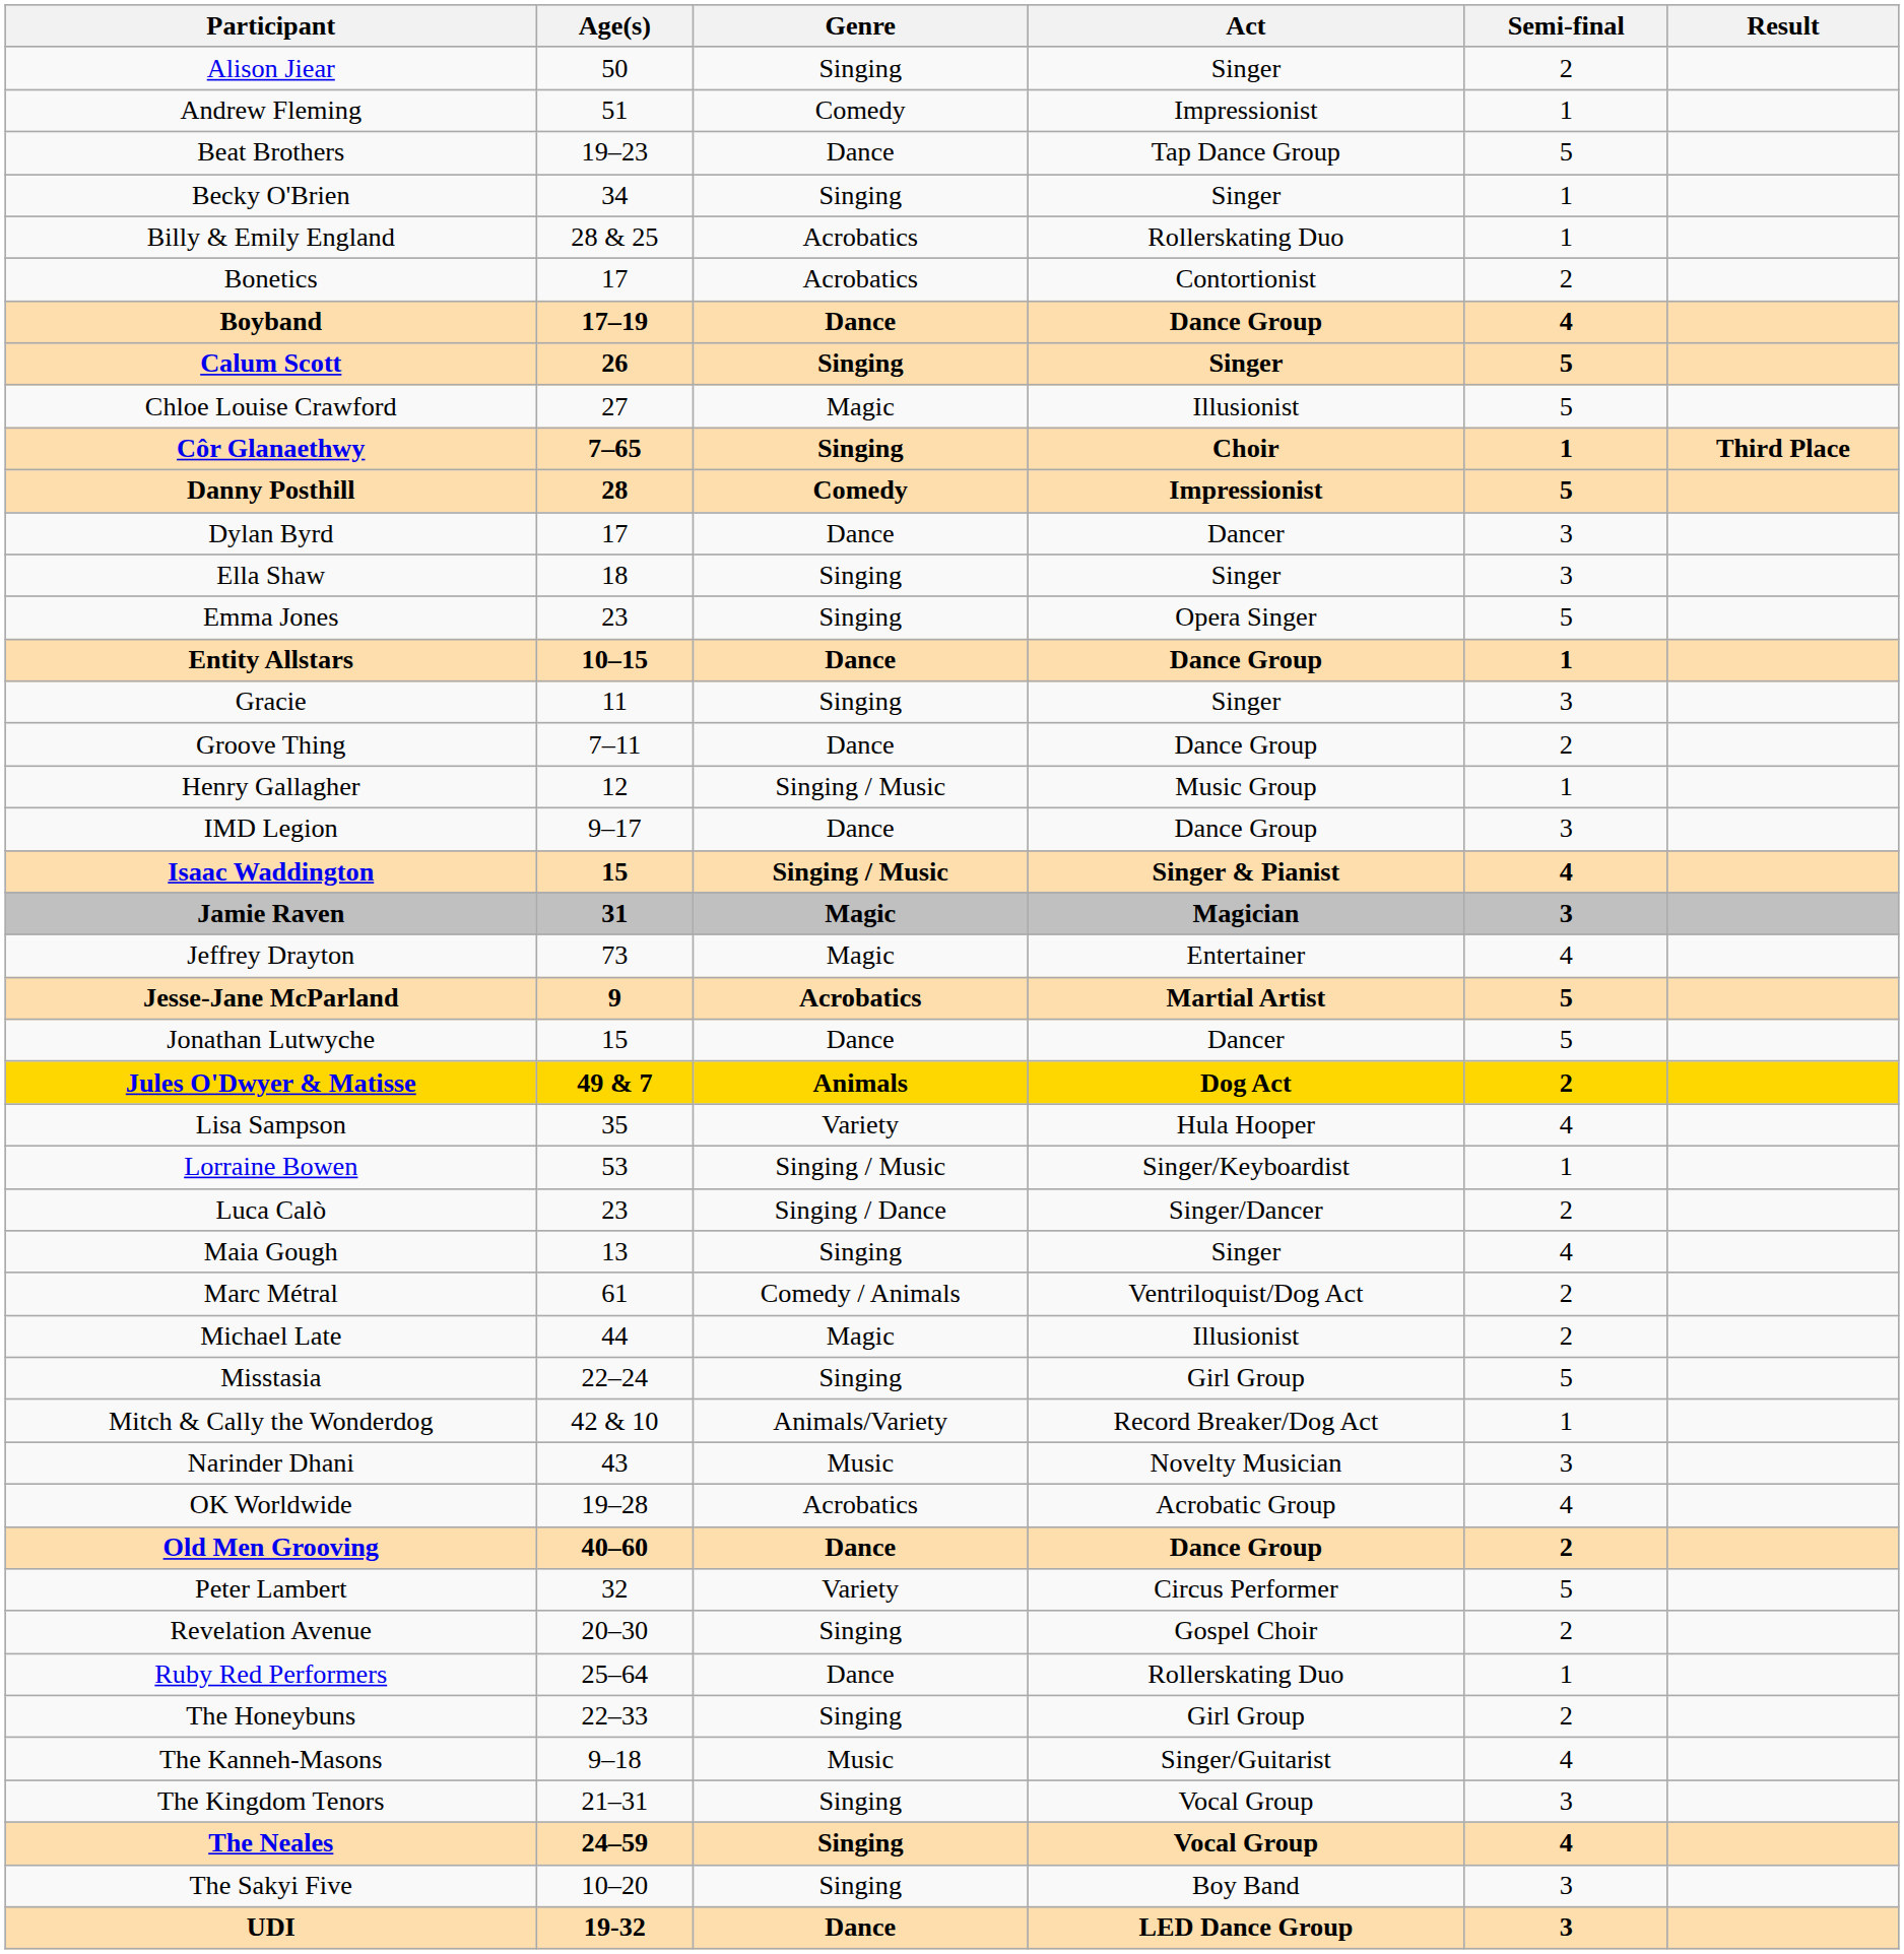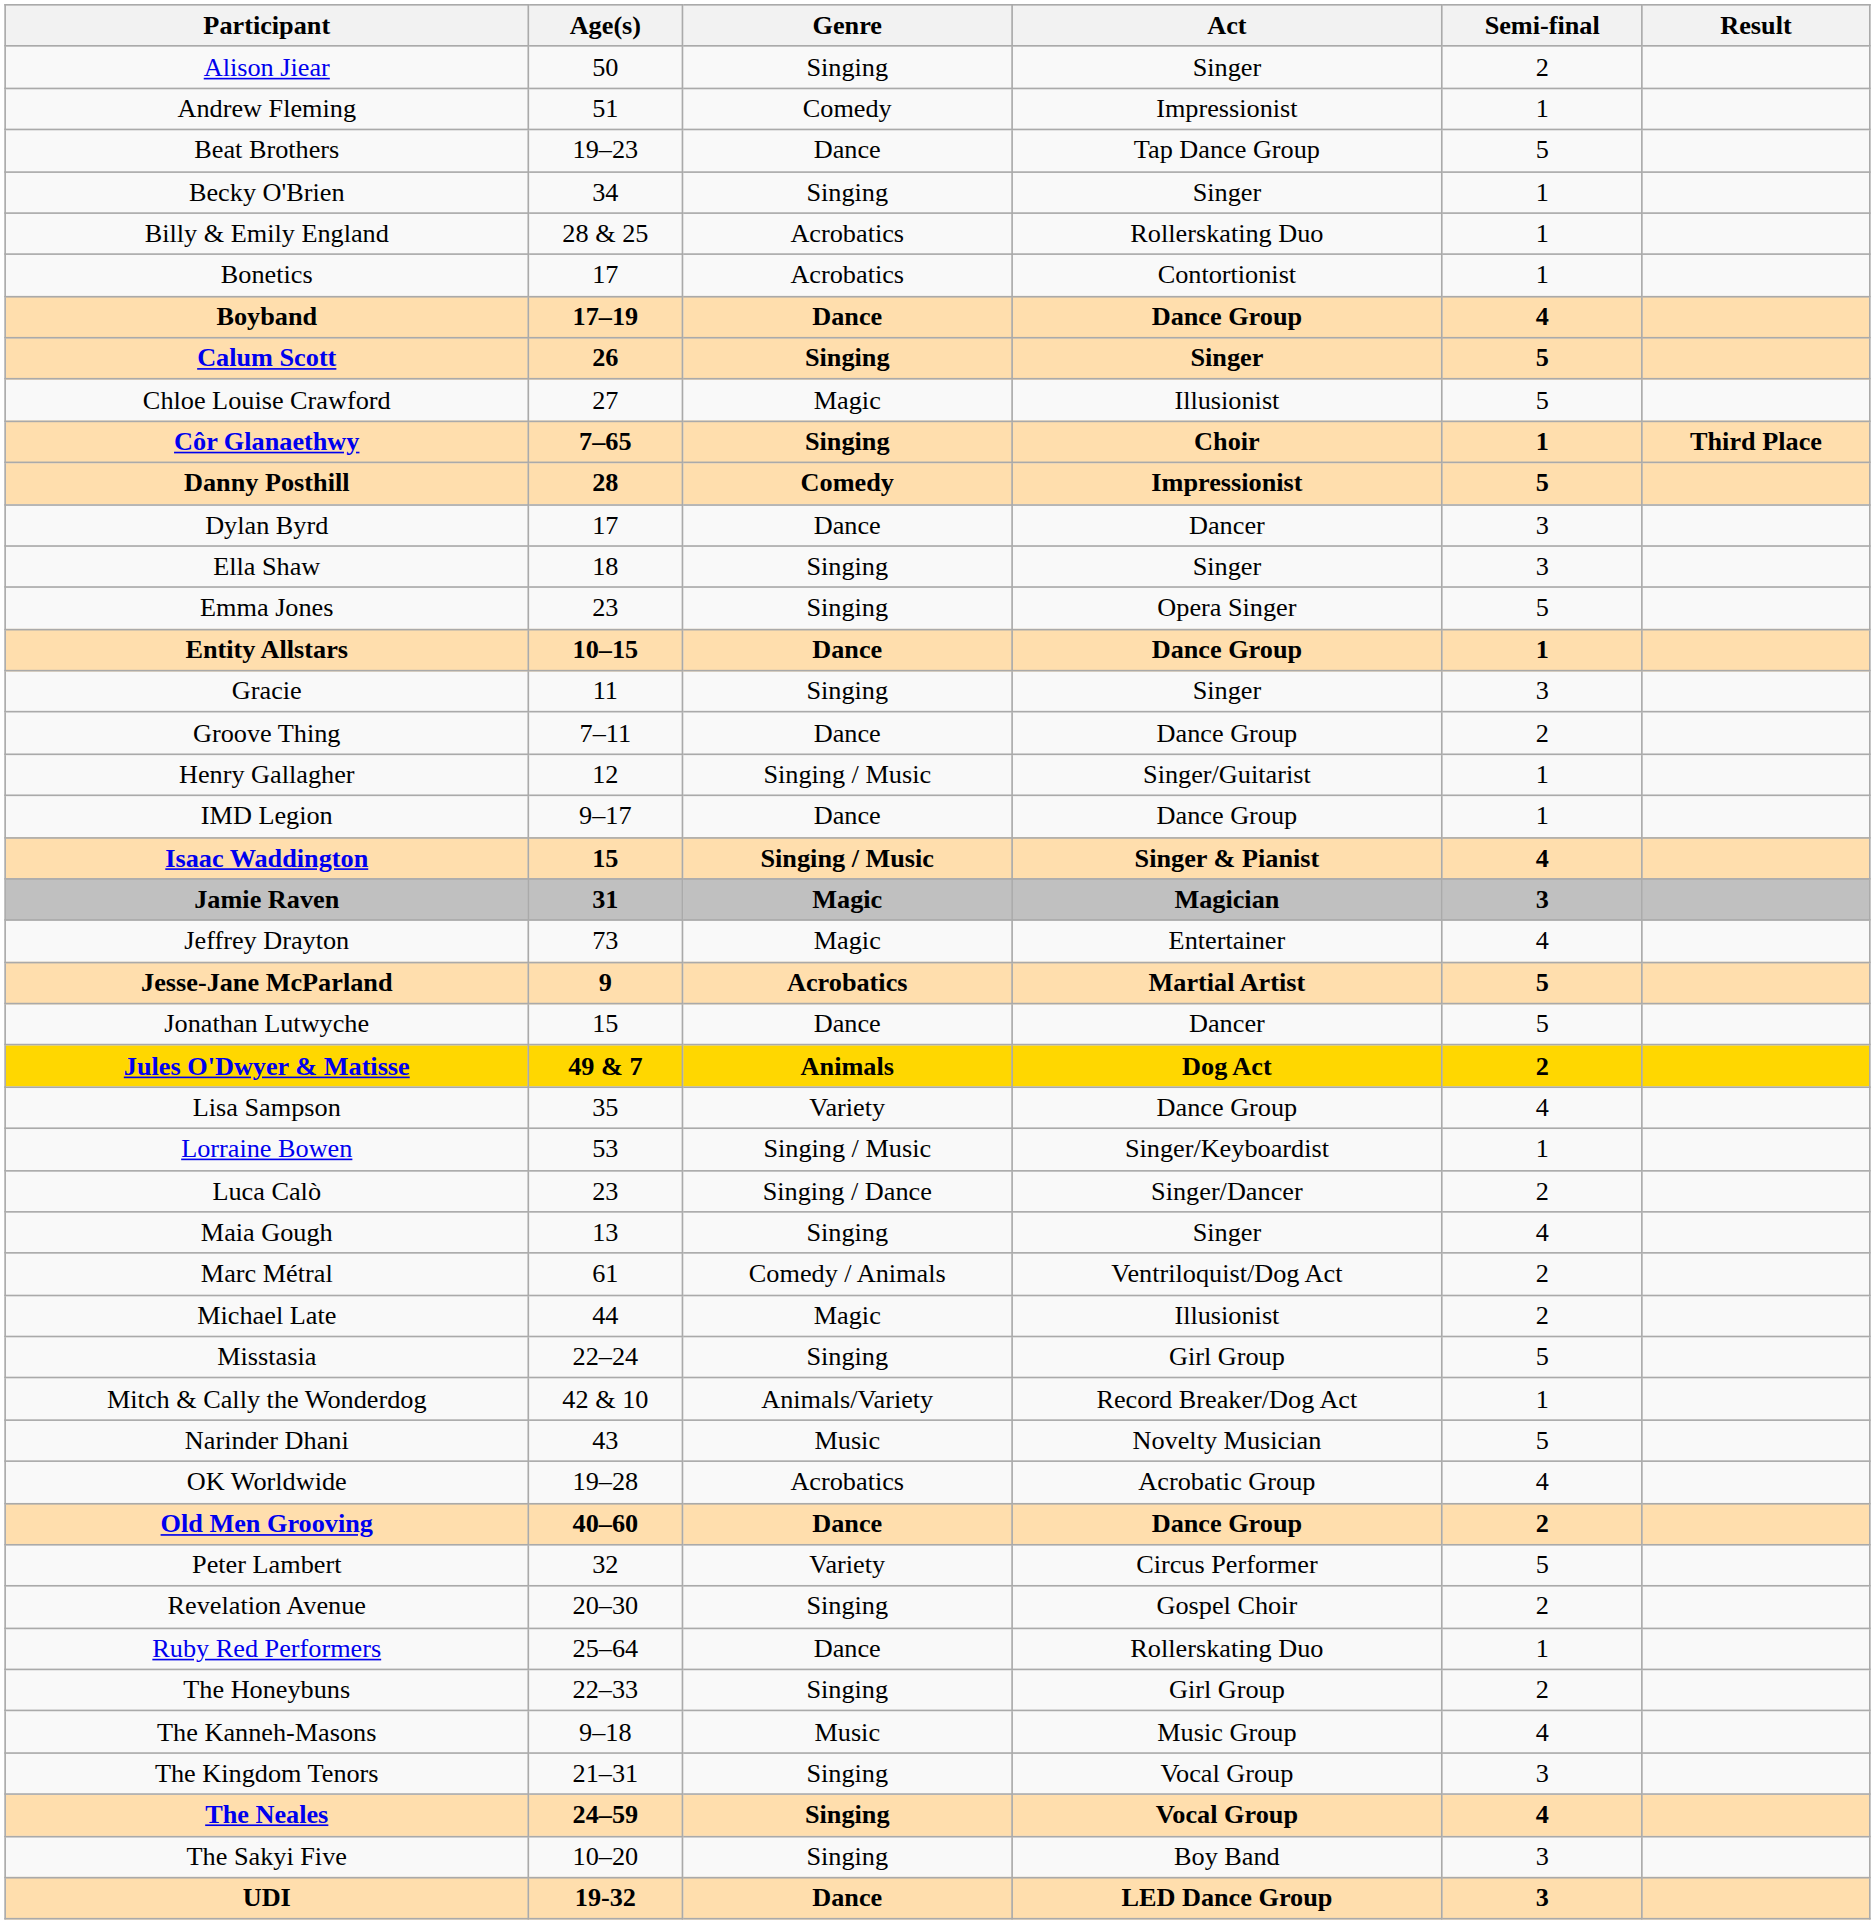 <table class="wikitable sortable" style="margin-left: auto; margin-right: auto; border: none; width:90%; text-align:center;">
 <tr>
 <th>Participant</th>
 <th class="unsortable">Age(s) </th>
 <th>Genre</th>
 <th class="unsortable">Act</th>
 <th>Semi-final</th>
 <th>Result</th>
 </tr>
 <tr>
 <td><a href='#'>Alison Jiear</a></td>
 <td>50</td>
 <td>Singing</td>
 <td>Singer</td>
 <td>2</td>
 <td></td>
 </tr>
 <tr>
 <td>Andrew Fleming</td>
 <td>51</td>
 <td>Comedy</td>
 <td>Impressionist</td>
 <td>1</td>
 <td></td>
 </tr>
 <tr>
 <td>Beat Brothers</td>
 <td>19–23</td>
 <td>Dance</td>
 <td>Tap Dance Group</td>
 <td>5</td>
 <td></td>
 </tr>
 <tr>
 <td>Becky O'Brien</td>
 <td>34</td>
 <td>Singing</td>
 <td>Singer</td>
 <td>1</td>
 <td></td>
 </tr>
 <tr>
 <td>Billy & Emily England</td>
 <td>28 & 25</td>
 <td>Acrobatics</td>
 <td>Rollerskating Duo</td>
 <td>1</td>
 <td></td>
 </tr>
 <tr>
 <td>Bonetics</td>
 <td>17</td>
 <td>Acrobatics</td>
 <td>Contortionist</td>
-<td>2</td>
+<td>1</td>
 <td></td>
 </tr>
 <tr bgcolor=NavajoWhite>
 <td><strong>Boyband</strong>  </td>
 <td><strong>17–19</strong></td>
 <td><strong>Dance</strong></td>
 <td><strong>Dance Group</strong></td>
 <td><strong>4</strong></td>
 <td><strong></strong></td>
 </tr>
 <tr bgcolor=NavajoWhite>
 <td><strong><a href='#'>Calum Scott</a></strong> </td>
 <td><strong>26</strong></td>
 <td><strong>Singing</strong></td>
 <td><strong>Singer</strong></td>
 <td><strong>5</strong></td>
 <td><strong></strong></td>
 </tr>
 <tr>
 <td>Chloe Louise Crawford</td>
 <td>27</td>
 <td>Magic</td>
 <td>Illusionist</td>
 <td>5</td>
 <td></td>
 </tr>
 <tr bgcolor=NavajoWhite>
 <td><strong><a href='#'>Côr Glanaethwy</a></strong></td>
 <td><strong>7–65</strong></td>
 <td><strong>Singing</strong></td>
 <td><strong>Choir</strong></td>
 <td><strong>1</strong></td>
 <td><strong>Third Place</strong></td>
 </tr>
 <tr bgcolor=NavajoWhite>
 <td><strong>Danny Posthill</strong></td>
 <td><strong>28</strong></td>
 <td><strong>Comedy</strong></td>
 <td><strong>Impressionist</strong></td>
 <td><strong>5</strong></td>
 <td><strong></strong></td>
 </tr>
 <tr>
 <td>Dylan Byrd</td>
 <td>17</td>
 <td>Dance</td>
 <td>Dancer</td>
 <td>3</td>
 <td></td>
 </tr>
 <tr>
 <td>Ella Shaw</td>
 <td>18</td>
 <td>Singing</td>
 <td>Singer</td>
 <td>3</td>
 <td></td>
 </tr>
 <tr>
 <td>Emma Jones</td>
 <td>23</td>
 <td>Singing</td>
 <td>Opera Singer</td>
 <td>5</td>
 <td></td>
 </tr>
 <tr bgcolor=NavajoWhite>
 <td><strong>Entity Allstars</strong> </td>
 <td><strong>10–15</strong></td>
 <td><strong>Dance</strong></td>
 <td><strong>Dance Group</strong></td>
 <td><strong>1</strong></td>
 <td><strong></strong></td>
 </tr>
 <tr>
 <td>Gracie </td>
 <td>11</td>
 <td>Singing</td>
 <td>Singer</td>
 <td>3</td>
 <td></td>
 </tr>
 <tr>
 <td>Groove Thing</td>
 <td>7–11</td>
 <td>Dance</td>
 <td>Dance Group</td>
 <td>2</td>
 <td></td>
 </tr>
 <tr>
 <td>Henry Gallagher</td>
 <td>12</td>
 <td>Singing / Music</td>
-<td>Music Group</td>
+<td>Singer/Guitarist</td>
 <td>1</td>
 <td></td>
 </tr>
 <tr>
 <td>IMD Legion</td>
 <td>9–17</td>
 <td>Dance</td>
 <td>Dance Group</td>
-<td>3</td>
+<td>1</td>
 <td></td>
 </tr>
 <tr bgcolor=NavajoWhite>
 <td><strong><a href='#'>Isaac Waddington</a></strong></td>
 <td><strong>15</strong></td>
 <td><strong>Singing / Music</strong></td>
 <td><strong>Singer & Pianist</strong></td>
 <td><strong>4</strong></td>
 <td><strong></strong></td>
 </tr>
 <tr bgcolor=silver>
 <td><strong>Jamie Raven</strong></td>
 <td><strong>31</strong></td>
 <td><strong>Magic</strong></td>
 <td><strong>Magician</strong></td>
 <td><strong>3</strong></td>
 <td><strong></strong></td>
 </tr>
 <tr>
 <td>Jeffrey Drayton</td>
 <td>73</td>
 <td>Magic</td>
 <td>Entertainer</td>
 <td>4</td>
 <td></td>
 </tr>
 <tr bgcolor=NavajoWhite>
 <td><strong>Jesse-Jane McParland</strong> </td>
 <td><strong>9</strong></td>
 <td><strong>Acrobatics</strong></td>
 <td><strong>Martial Artist</strong></td>
 <td><strong>5</strong></td>
 <td><strong></strong></td>
 </tr>
 <tr>
 <td>Jonathan Lutwyche</td>
 <td>15</td>
 <td>Dance</td>
 <td>Dancer</td>
 <td>5</td>
 <td></td>
 </tr>
 <tr bgcolor=gold>
 <td><strong><a href='#'>Jules O'Dwyer & Matisse</a></strong></td>
 <td><strong>49 & 7</strong> </td>
 <td><strong>Animals</strong></td>
 <td><strong>Dog Act</strong></td>
 <td><strong>2</strong></td>
 <td><strong></strong></td>
 </tr>
 <tr>
 <td>Lisa Sampson</td>
 <td>35</td>
 <td>Variety</td>
-<td>Hula Hooper</td>
+<td>Dance Group</td>
 <td>4</td>
 <td></td>
 </tr>
 <tr>
 <td><a href='#'>Lorraine Bowen</a> </td>
 <td>53</td>
 <td>Singing / Music</td>
 <td>Singer/Keyboardist</td>
 <td>1</td>
 <td></td>
 </tr>
 <tr>
 <td>Luca Calò</td>
 <td>23</td>
 <td>Singing / Dance</td>
 <td>Singer/Dancer</td>
 <td>2</td>
 <td></td>
 </tr>
 <tr>
 <td>Maia Gough</td>
 <td>13</td>
 <td>Singing</td>
 <td>Singer</td>
 <td>4</td>
 <td></td>
 </tr>
 <tr>
 <td>Marc Métral</td>
 <td>61 </td>
 <td>Comedy / Animals</td>
 <td>Ventriloquist/Dog Act</td>
 <td>2</td>
 <td></td>
 </tr>
 <tr>
 <td>Michael Late</td>
 <td>44</td>
 <td>Magic</td>
 <td>Illusionist</td>
 <td>2</td>
 <td></td>
 </tr>
 <tr>
 <td>Misstasia</td>
 <td>22–24</td>
 <td>Singing</td>
 <td>Girl Group</td>
 <td>5</td>
 <td></td>
 </tr>
 <tr>
 <td>Mitch & Cally the Wonderdog</td>
 <td>42 & 10 </td>
 <td>Animals/Variety</td>
 <td>Record Breaker/Dog Act</td>
 <td>1</td>
 <td></td>
 </tr>
 <tr>
 <td>Narinder Dhani</td>
 <td>43</td>
 <td>Music</td>
 <td>Novelty Musician</td>
-<td>3</td>
+<td>5</td>
 <td></td>
 </tr>
 <tr>
 <td>OK Worldwide</td>
 <td>19–28</td>
 <td>Acrobatics</td>
 <td>Acrobatic Group</td>
 <td>4</td>
 <td></td>
 </tr>
 <tr bgcolor=NavajoWhite>
 <td><strong><a href='#'>Old Men Grooving</a></strong></td>
 <td><strong>40–60</strong></td>
 <td><strong>Dance</strong></td>
 <td><strong>Dance Group</strong></td>
 <td><strong>2</strong></td>
 <td><strong></strong></td>
 </tr>
 <tr>
 <td>Peter Lambert</td>
 <td>32</td>
 <td>Variety</td>
 <td>Circus Performer</td>
 <td>5</td>
 <td></td>
 </tr>
 <tr>
 <td>Revelation Avenue </td>
 <td>20–30</td>
 <td>Singing</td>
 <td>Gospel Choir</td>
 <td>2</td>
 <td></td>
 </tr>
 <tr>
 <td><a href='#'>Ruby Red Performers</a></td>
 <td>25–64</td>
 <td>Dance</td>
 <td>Rollerskating Duo</td>
 <td>1</td>
 <td></td>
 </tr>
 <tr>
 <td>The Honeybuns</td>
 <td>22–33</td>
 <td>Singing</td>
 <td>Girl Group</td>
 <td>2</td>
 <td></td>
 </tr>
 <tr>
 <td>The Kanneh-Masons</td>
 <td>9–18</td>
 <td>Music</td>
-<td>Singer/Guitarist</td>
+<td>Music Group</td>
 <td>4</td>
 <td></td>
 </tr>
 <tr>
 <td>The Kingdom Tenors</td>
 <td>21–31</td>
 <td>Singing</td>
 <td>Vocal Group</td>
 <td>3</td>
 <td></td>
 </tr>
 <tr bgcolor=NavajoWhite>
 <td><strong><a href='#'>The Neales</a></strong></td>
 <td><strong>24–59</strong></td>
 <td><strong>Singing</strong></td>
 <td><strong>Vocal Group</strong></td>
 <td><strong>4</strong></td>
 <td><strong></strong></td>
 </tr>
 <tr>
 <td>The Sakyi Five</td>
 <td>10–20</td>
 <td>Singing</td>
 <td>Boy Band</td>
 <td>3</td>
 <td></td>
 </tr>
 <tr bgcolor=NavajoWhite>
 <td><strong>UDI</strong></td>
 <td><strong>19-32</strong></td>
 <td><strong>Dance</strong></td>
 <td><strong>LED Dance Group</strong></td>
 <td><strong>3</strong></td>
 <td><strong></strong></td>
 </tr>
 </table>
